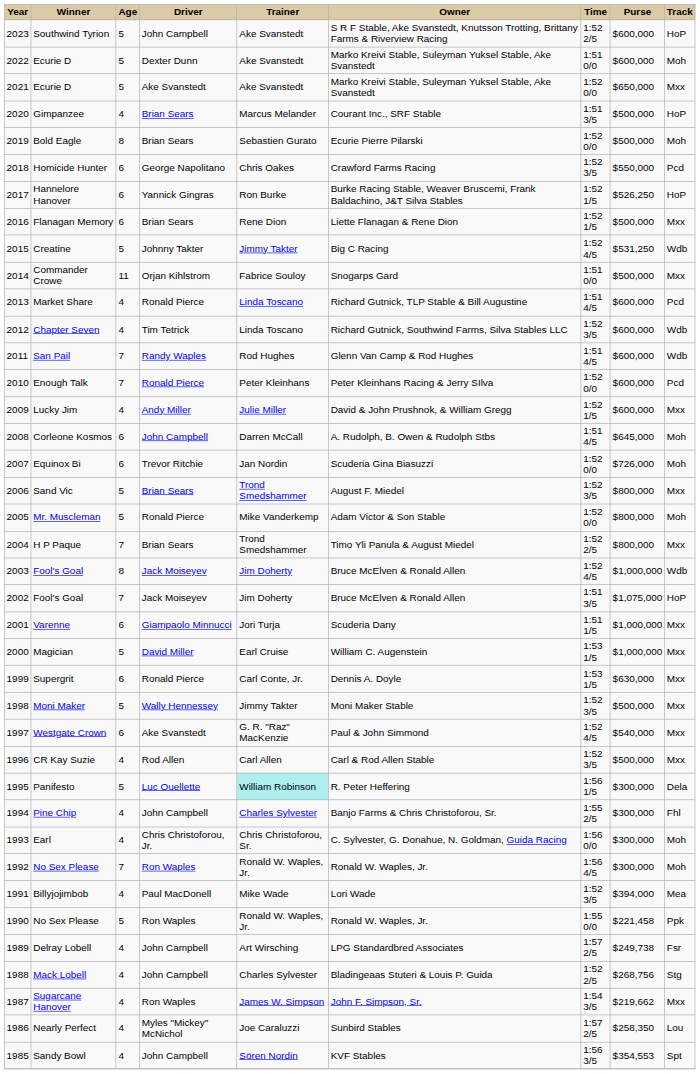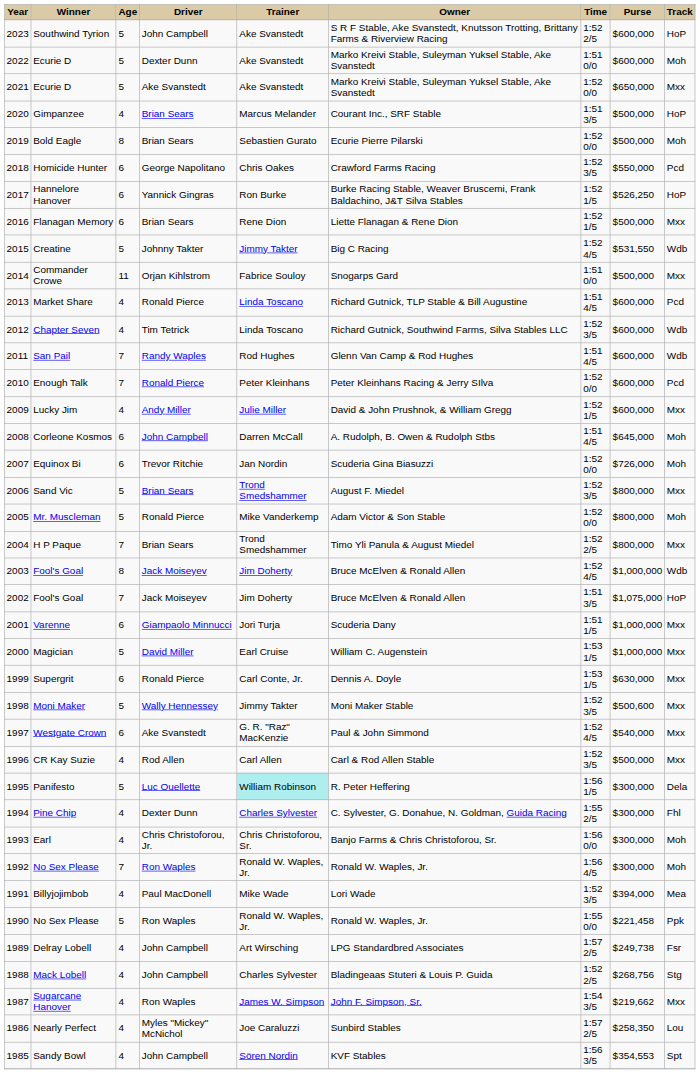 <table class="wikitable sortable">
 <tr>
 <th style="background-color:#DACAA5; width:30px">Year<br></th>
 <th style="background-color:#DACAA5; width:130px">Winner<br></th>
 <th style="background-color:#DACAA5; width:25px">Age<br></th>
 <th style="background-color:#DACAA5; width:150px">Driver<br></th>
 <th style="background-color:#DACAA5; width:140px">Trainer<br></th>
 <th style="background-color:#DACAA5; width:400px">Owner<br></th>
 <th style="background-color:#DACAA5; width:40px">Time <br></th>
 <th style="background-color:#DACAA5; width:40px">Purse<br></th>
 <th style="background-color:#DACAA5; width:35px">Track<br></th>
 </tr>
 <tr>
 <td>2023</td>
 <td>Southwind Tyrion</td>
 <td>5</td>
 <td>John Campbell</td>
 <td>Ake Svanstedt</td>
 <td>S R F Stable, Ake Svanstedt, Knutsson Trotting, Brittany Farms & Riverview Racing</td>
 <td>1:52 2/5</td>
 <td>$600,000</td>
 <td>HoP</td>
 </tr>
 <tr>
 <td>2022</td>
 <td>Ecurie D</td>
 <td>5</td>
 <td>Dexter Dunn</td>
 <td>Ake Svanstedt</td>
 <td>Marko Kreivi Stable, Suleyman Yuksel Stable, Ake Svanstedt</td>
 <td>1:51 0/0</td>
 <td>$600,000</td>
 <td>Moh</td>
 </tr>
 <tr>
 <td>2021</td>
 <td>Ecurie D</td>
 <td>5</td>
 <td>Ake Svanstedt</td>
 <td>Ake Svanstedt</td>
 <td>Marko Kreivi Stable, Suleyman Yuksel Stable, Ake Svanstedt</td>
 <td>1:52 0/0</td>
 <td>$650,000</td>
 <td>Mxx</td>
 </tr>
 <tr>
 <td>2020</td>
 <td>Gimpanzee</td>
 <td>4</td>
 <td><a href='#'>Brian Sears</a></td>
 <td>Marcus Melander</td>
 <td>Courant Inc., SRF Stable</td>
 <td>1:51 3/5</td>
 <td>$500,000</td>
 <td>HoP</td>
 </tr>
 <tr>
 <td>2019</td>
 <td>Bold Eagle</td>
 <td>8</td>
 <td>Brian Sears</td>
 <td>Sebastien Gurato</td>
 <td>Ecurie Pierre Pilarski</td>
 <td>1:52 0/0</td>
 <td>$500,000</td>
 <td>Moh</td>
 </tr>
 <tr>
 <td>2018</td>
 <td>Homicide Hunter</td>
 <td>6</td>
 <td>George Napolitano</td>
 <td>Chris Oakes</td>
 <td>Crawford Farms Racing</td>
 <td>1:52 3/5</td>
 <td>$550,000</td>
 <td>Pcd</td>
 </tr>
 <tr>
 <td>2017</td>
 <td>Hannelore Hanover</td>
 <td>6</td>
 <td>Yannick Gingras</td>
 <td>Ron Burke</td>
 <td>Burke Racing Stable, Weaver Bruscemi, Frank Baldachino, J&T Silva Stables</td>
 <td>1:52 1/5</td>
 <td>$526,250</td>
 <td>HoP</td>
 </tr>
 <tr>
 <td>2016</td>
 <td>Flanagan Memory</td>
 <td>6</td>
 <td>Brian Sears</td>
 <td>Rene Dion</td>
 <td>Liette Flanagan & Rene Dion</td>
 <td>1:52 1/5</td>
 <td>$500,000</td>
 <td>Mxx</td>
 </tr>
 <tr>
 <td>2015</td>
 <td>Creatine</td>
 <td>5</td>
 <td>Johnny Takter</td>
 <td><a href='#'>Jimmy Takter</a></td>
 <td>Big C Racing</td>
 <td>1:52 4/5</td>
-<td>$531,250</td>
+<td>$531,550</td>
 <td>Wdb</td>
 </tr>
 <tr>
 <td>2014</td>
 <td>Commander Crowe</td>
 <td>11</td>
 <td>Orjan Kihlstrom</td>
 <td>Fabrice Souloy</td>
 <td>Snogarps Gard</td>
 <td>1:51 0/0</td>
 <td>$500,000</td>
 <td>Mxx</td>
 </tr>
 <tr>
 <td>2013</td>
 <td>Market Share</td>
 <td>4</td>
 <td>Ronald Pierce</td>
 <td><a href='#'>Linda Toscano</a></td>
 <td>Richard Gutnick, TLP Stable & Bill Augustine</td>
 <td>1:51 4/5</td>
 <td>$600,000</td>
 <td>Pcd</td>
 </tr>
 <tr>
 <td>2012</td>
 <td><a href='#'>Chapter Seven</a></td>
 <td>4</td>
 <td>Tim Tetrick</td>
 <td>Linda Toscano</td>
 <td>Richard Gutnick, Southwind Farms, Silva Stables LLC</td>
 <td>1:52 3/5</td>
 <td>$600,000</td>
 <td>Wdb</td>
 </tr>
 <tr>
 <td>2011</td>
 <td><a href='#'>San Pail</a></td>
 <td>7</td>
 <td><a href='#'>Randy Waples</a></td>
 <td>Rod Hughes</td>
 <td>Glenn Van Camp & Rod Hughes</td>
 <td>1:51 4/5</td>
 <td>$600,000</td>
 <td>Wdb</td>
 </tr>
 <tr>
 <td>2010</td>
 <td>Enough Talk</td>
 <td>7</td>
 <td><a href='#'>Ronald Pierce</a></td>
 <td>Peter Kleinhans</td>
 <td>Peter Kleinhans Racing & Jerry SIlva</td>
 <td>1:52 0/0</td>
 <td>$600,000</td>
 <td>Pcd</td>
 </tr>
 <tr>
 <td>2009</td>
 <td>Lucky Jim</td>
 <td>4</td>
 <td><a href='#'>Andy Miller</a></td>
 <td><a href='#'>Julie Miller</a></td>
 <td>David & John Prushnok, & William Gregg</td>
 <td>1:52 1/5</td>
 <td>$600,000</td>
 <td>Mxx</td>
 </tr>
 <tr>
 <td>2008</td>
 <td>Corleone Kosmos</td>
 <td>6</td>
 <td><a href='#'>John Campbell</a></td>
 <td>Darren McCall</td>
 <td>A. Rudolph, B. Owen & Rudolph Stbs</td>
 <td>1:51 4/5</td>
 <td>$645,000</td>
 <td>Moh</td>
 </tr>
 <tr>
 <td>2007</td>
 <td>Equinox Bi</td>
 <td>6</td>
 <td>Trevor Ritchie</td>
 <td>Jan Nordin</td>
 <td>Scuderia Gina Biasuzzi</td>
 <td>1:52 0/0</td>
 <td>$726,000</td>
 <td>Moh</td>
 </tr>
 <tr>
 <td>2006</td>
 <td>Sand Vic</td>
 <td>5</td>
 <td><a href='#'>Brian Sears</a></td>
 <td><a href='#'>Trond Smedshammer</a></td>
 <td>August F. Miedel</td>
 <td>1:52 3/5</td>
 <td>$800,000</td>
 <td>Mxx</td>
 </tr>
 <tr>
 <td>2005</td>
 <td><a href='#'>Mr. Muscleman</a></td>
 <td>5</td>
 <td>Ronald Pierce</td>
 <td>Mike Vanderkemp</td>
 <td>Adam Victor & Son Stable</td>
 <td>1:52 0/0</td>
 <td>$800,000</td>
 <td>Moh</td>
 </tr>
 <tr>
 <td>2004</td>
 <td>H P Paque</td>
 <td>7</td>
 <td>Brian Sears</td>
 <td>Trond Smedshammer</td>
 <td>Timo Yli Panula & August Miedel</td>
 <td>1:52 2/5</td>
 <td>$800,000</td>
 <td>Mxx</td>
 </tr>
 <tr>
 <td>2003</td>
 <td><a href='#'>Fool's Goal</a></td>
 <td>8</td>
 <td><a href='#'>Jack Moiseyev</a></td>
 <td><a href='#'>Jim Doherty</a></td>
 <td>Bruce McElven & Ronald Allen</td>
 <td>1:52 4/5</td>
 <td>$1,000,000</td>
 <td>Wdb</td>
 </tr>
 <tr>
 <td>2002</td>
 <td>Fool's Goal</td>
 <td>7</td>
 <td>Jack Moiseyev</td>
 <td>Jim Doherty</td>
 <td>Bruce McElven & Ronald Allen</td>
 <td>1:51 3/5</td>
 <td>$1,075,000</td>
 <td>HoP</td>
 </tr>
 <tr>
 <td>2001</td>
 <td><a href='#'>Varenne</a></td>
 <td>6</td>
 <td><a href='#'>Giampaolo Minnucci</a></td>
 <td>Jori Turja</td>
 <td>Scuderia Dany</td>
 <td>1:51 1/5</td>
 <td>$1,000,000</td>
 <td>Mxx</td>
 </tr>
 <tr>
 <td>2000</td>
 <td>Magician</td>
 <td>5</td>
 <td><a href='#'>David Miller</a></td>
 <td>Earl Cruise</td>
 <td>William C. Augenstein</td>
 <td>1:53 1/5</td>
 <td>$1,000,000</td>
 <td>Mxx</td>
 </tr>
 <tr>
 <td>1999</td>
 <td>Supergrit</td>
 <td>6</td>
 <td>Ronald Pierce</td>
 <td>Carl Conte, Jr.</td>
 <td>Dennis A. Doyle</td>
 <td>1:53 1/5</td>
 <td>$630,000</td>
 <td>Mxx</td>
 </tr>
 <tr>
 <td>1998</td>
 <td><a href='#'>Moni Maker</a></td>
 <td>5</td>
 <td><a href='#'>Wally Hennessey</a></td>
 <td>Jimmy Takter</td>
 <td>Moni Maker Stable</td>
 <td>1:52 3/5</td>
-<td>$500,000</td>
+<td>$500,600</td>
 <td>Mxx</td>
 </tr>
 <tr>
 <td>1997</td>
 <td><a href='#'>Westgate Crown</a></td>
 <td>6</td>
 <td>Ake Svanstedt</td>
 <td>G. R. "Raz" MacKenzie</td>
 <td>Paul & John Simmond</td>
 <td>1:52 4/5</td>
 <td>$540,000</td>
 <td>Mxx</td>
 </tr>
 <tr>
 <td>1996</td>
 <td>CR Kay Suzie</td>
 <td>4</td>
 <td>Rod Allen</td>
 <td>Carl Allen</td>
 <td>Carl & Rod Allen Stable</td>
 <td>1:52 3/5</td>
 <td>$500,000</td>
 <td>Mxx</td>
 </tr>
 <tr>
 <td>1995</td>
 <td>Panifesto</td>
 <td>5</td>
 <td><a href='#'>Luc Ouellette</a></td>
 <td style="background: paleturquoise;">William Robinson</td>
 <td>R. Peter Heffering</td>
 <td>1:56 1/5</td>
 <td>$300,000</td>
 <td>Dela</td>
 </tr>
 <tr>
 <td>1994</td>
 <td><a href='#'>Pine Chip</a></td>
 <td>4</td>
-<td>John Campbell</td>
+<td>Dexter Dunn</td>
 <td><a href='#'>Charles Sylvester</a></td>
-<td>Banjo Farms & Chris Christoforou, Sr.</td>
+<td>C. Sylvester, G. Donahue, N. Goldman, <a href='#'>Guida Racing</a></td>
 <td>1:55 2/5</td>
 <td>$300,000</td>
 <td>Fhl</td>
 </tr>
 <tr>
 <td>1993</td>
 <td>Earl</td>
 <td>4</td>
 <td>Chris Christoforou, Jr.</td>
 <td>Chris Christoforou, Sr.</td>
-<td>C. Sylvester, G. Donahue, N. Goldman, <a href='#'>Guida Racing</a></td>
+<td>Banjo Farms & Chris Christoforou, Sr.</td>
 <td>1:56 0/0</td>
 <td>$300,000</td>
 <td>Moh</td>
 </tr>
 <tr>
 <td>1992</td>
 <td><a href='#'>No Sex Please</a></td>
 <td>7</td>
 <td><a href='#'>Ron Waples</a></td>
 <td>Ronald W. Waples, Jr.</td>
 <td>Ronald W. Waples, Jr.</td>
 <td>1:56 4/5</td>
 <td>$300,000</td>
 <td>Moh</td>
 </tr>
 <tr>
 <td>1991</td>
 <td>Billyjojimbob</td>
 <td>4</td>
 <td>Paul MacDonell</td>
 <td>Mike Wade</td>
 <td>Lori Wade</td>
 <td>1:52 3/5</td>
 <td>$394,000</td>
 <td>Mea</td>
 </tr>
 <tr>
 <td>1990</td>
 <td>No Sex Please</td>
 <td>5</td>
 <td>Ron Waples</td>
 <td>Ronald W. Waples, Jr.</td>
 <td>Ronald W. Waples, Jr.</td>
 <td>1:55 0/0</td>
 <td>$221,458</td>
 <td>Ppk</td>
 </tr>
 <tr>
 <td>1989</td>
 <td>Delray Lobell</td>
 <td>4</td>
 <td>John Campbell</td>
 <td>Art Wirsching</td>
 <td>LPG Standardbred Associates</td>
 <td>1:57 2/5</td>
 <td>$249,738</td>
 <td>Fsr</td>
 </tr>
 <tr>
 <td>1988</td>
 <td><a href='#'>Mack Lobell</a></td>
 <td>4</td>
 <td>John Campbell</td>
 <td>Charles Sylvester</td>
 <td>Bladingeaas Stuteri & Louis P. Guida</td>
 <td>1:52 2/5</td>
 <td>$268,756</td>
 <td>Stg</td>
 </tr>
 <tr>
 <td>1987</td>
 <td><a href='#'>Sugarcane Hanover</a></td>
 <td>4</td>
 <td>Ron Waples</td>
 <td><a href='#'>James W. Simpson</a></td>
 <td><a href='#'>John F. Simpson, Sr.</a></td>
 <td>1:54 3/5</td>
 <td>$219,662</td>
 <td>Mxx</td>
 </tr>
 <tr>
 <td>1986</td>
 <td>Nearly Perfect</td>
 <td>4</td>
 <td>Myles "Mickey" McNichol</td>
 <td>Joe Caraluzzi</td>
 <td>Sunbird Stables</td>
 <td>1:57 2/5</td>
 <td>$258,350</td>
 <td>Lou</td>
 </tr>
 <tr>
 <td>1985</td>
 <td>Sandy Bowl</td>
 <td>4</td>
 <td>John Campbell</td>
 <td><a href='#'>Sören Nordin</a></td>
 <td>KVF Stables</td>
 <td>1:56 3/5</td>
 <td>$354,553</td>
 <td>Spt</td>
 </tr>
 <tr>
 </tr>
 </table>
